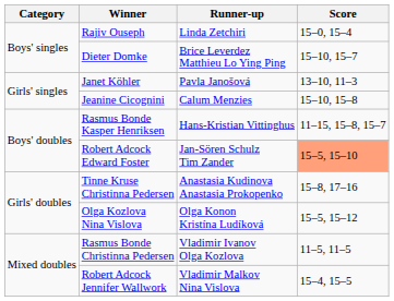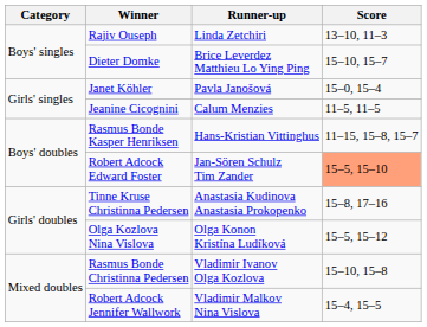 <table class="wikitable">
 <tr>
 <th>Category</th>
 <th>Winner</th>
 <th>Runner-up</th>
 <th>Score</th>
 </tr>
 <tr>
 <td rowspan=2>Boys' singles</td>
 <td> <a href='#'>Rajiv Ouseph</a></td>
 <td> <a href='#'>Linda Zetchiri</a></td>
-<td>15–0, 15–4</td>
+<td>13–10, 11–3</td>
 </tr>
 <tr>
 <td> <a href='#'>Dieter Domke</a></td>
 <td> <a href='#'>Brice Leverdez</a><br> <a href='#'>Matthieu Lo Ying Ping</a></td>
 <td>15–10, 15–7</td>
 </tr>
 <tr>
 <td rowspan=2>Girls' singles</td>
 <td> <a href='#'>Janet Köhler</a></td>
 <td> <a href='#'>Pavla Janošová</a></td>
-<td>13–10, 11–3</td>
+<td>15–0, 15–4</td>
 </tr>
 <tr>
 <td> <a href='#'>Jeanine Cicognini</a></td>
 <td> <a href='#'>Calum Menzies</a></td>
-<td>15–10, 15–8</td>
+<td>11–5, 11–5</td>
 </tr>
 <tr>
 <td rowspan=2>Boys' doubles</td>
 <td> <a href='#'>Rasmus Bonde</a><br> <a href='#'>Kasper Henriksen</a></td>
 <td> <a href='#'>Hans-Kristian Vittinghus</a></td>
 <td>11–15, 15–8, 15–7</td>
 </tr>
 <tr>
 <td> <a href='#'>Robert Adcock</a><br> <a href='#'>Edward Foster</a></td>
 <td> <a href='#'>Jan-Sören Schulz</a><br> <a href='#'>Tim Zander</a></td>
 <td style="background: lightsalmon;">15–5, 15–10</td>
 </tr>
 <tr>
 <td rowspan=2>Girls' doubles</td>
 <td> <a href='#'>Tinne Kruse</a><br> <a href='#'>Christinna Pedersen</a></td>
 <td> <a href='#'>Anastasia Kudinova</a><br> <a href='#'>Anastasia Prokopenko</a></td>
 <td>15–8, 17–16</td>
 </tr>
 <tr>
 <td> <a href='#'>Olga Kozlova</a><br> <a href='#'>Nina Vislova</a></td>
 <td> <a href='#'>Olga Konon</a><br> <a href='#'>Kristína Ludíková</a></td>
 <td>15–5, 15–12</td>
 </tr>
 <tr>
 <td rowspan=2>Mixed doubles</td>
 <td> <a href='#'>Rasmus Bonde</a><br> <a href='#'>Christinna Pedersen</a></td>
 <td> <a href='#'>Vladimir Ivanov</a><br> <a href='#'>Olga Kozlova</a></td>
-<td>11–5, 11–5</td>
+<td>15–10, 15–8</td>
 </tr>
 <tr>
 <td> <a href='#'>Robert Adcock</a><br> <a href='#'>Jennifer Wallwork</a></td>
 <td> <a href='#'>Vladimir Malkov</a><br> <a href='#'>Nina Vislova</a></td>
 <td>15–4, 15–5</td>
 </tr>
 </table>
